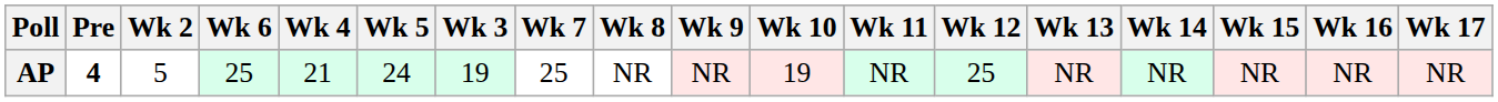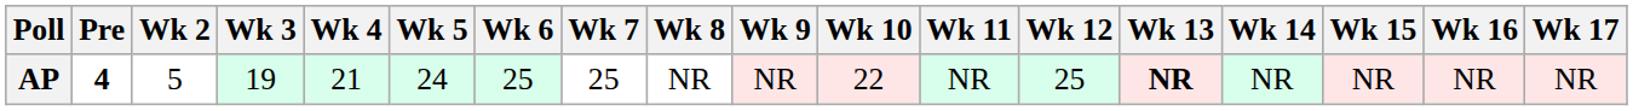 <table class="wikitable" style="white-space:nowrap;text-align:center;">
 <tr>
 <th>Poll</th>
 <th>Pre</th>
 <th>Wk 2</th>
-<th>Wk 6</th>
+<th>Wk 3</th>
 <th>Wk 4</th>
 <th>Wk 5</th>
-<th>Wk 3</th>
+<th>Wk 6</th>
 <th>Wk 7</th>
 <th>Wk 8</th>
 <th>Wk 9</th>
 <th>Wk 10</th>
 <th>Wk 11</th>
 <th>Wk 12</th>
 <th>Wk 13</th>
 <th>Wk 14</th>
 <th>Wk 15</th>
 <th>Wk 16</th>
 <th>Wk 17</th>
 </tr>
 <tr>
 <th>AP</th>
 <td style="background:#FFF;"><strong>4</strong></td>
 <td style="background:#FFF;">5</td>
-<td style="background:#D8FFEB;">25</td>
+<td style="background:#D8FFEB;">19</td>
 <td style="background:#D8FFEB;">21</td>
 <td style="background:#D8FFEB">24</td>
-<td style="background:#D8FFEB;">19</td>
+<td style="background:#D8FFEB;">25</td>
 <td style="background:#FFF;">25</td>
 <td style="background:#FFF;">NR</td>
 <td style="background:#ffE6E6;">NR</td>
-<td style="background:#FFE6E6;">19</td>
+<td style="background:#FFE6E6;">22</td>
 <td style="background:#D8FFEB;">NR</td>
 <td style="background:#D8FFEB;">25</td>
-<td style="background:#FFE6E6;">NR</td>
+<td style="background:#FFE6E6;"><strong>NR</strong></td>
 <td style="background:#D8FFEB;">NR</td>
 <td style="background:#FFE6E6;">NR</td>
 <td style="background:#FFE6E6;">NR</td>
 <td style="background:#FFE6E6;">NR</td>
 </tr>
 </table>
